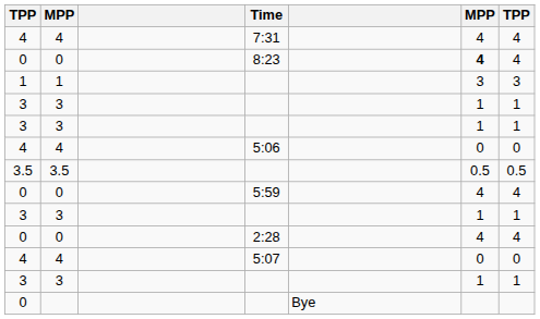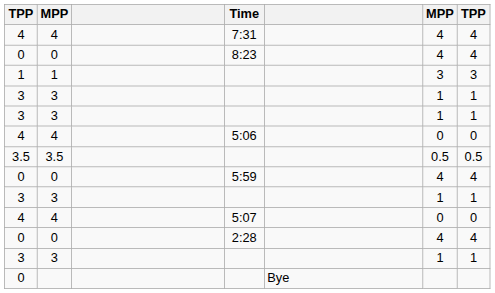 <table class="wikitable" style="text-align: center;" |>
 <tr>
 <th width="35">TPP</th>
 <th width="35">MPP</th>
 <th width="250"></th>
 <th width="45">Time</th>
 <th width="250"></th>
 <th width="35">MPP</th>
 <th width="35">TPP</th>
 </tr>
 <tr>
 <td>4</td>
 <td>4</td>
 <td style="text-align:left;"></td>
 <td>7:31</td>
 <td style="text-align:left;"></td>
 <td>4</td>
 <td>4</td>
 </tr>
 <tr>
 <td>0</td>
 <td>0</td>
 <td style="text-align:left;"><strong></strong></td>
 <td>8:23</td>
 <td style="text-align:left;"></td>
-<td><strong>4</strong></td>
+<td>4</td>
 <td>4</td>
 </tr>
 <tr>
 <td>1</td>
 <td>1</td>
 <td style="text-align:left;"><strong></strong></td>
 <td></td>
 <td style="text-align:left;"></td>
 <td>3</td>
 <td>3</td>
 </tr>
 <tr>
 <td>3</td>
 <td>3</td>
 <td style="text-align:left;"></td>
 <td></td>
 <td style="text-align:left;"><strong></strong></td>
 <td>1</td>
 <td>1</td>
 </tr>
 <tr>
 <td>3</td>
 <td>3</td>
 <td style="text-align:left;"></td>
 <td></td>
 <td style="text-align:left;"><strong></strong></td>
 <td>1</td>
 <td>1</td>
 </tr>
 <tr>
 <td>4</td>
 <td>4</td>
 <td style="text-align:left;"></td>
 <td>5:06</td>
 <td style="text-align:left;"><strong></strong></td>
 <td>0</td>
 <td>0</td>
 </tr>
 <tr>
 <td>3.5</td>
 <td>3.5</td>
 <td style="text-align:left;"></td>
 <td></td>
 <td style="text-align:left;"><strong></strong></td>
 <td>0.5</td>
 <td>0.5</td>
 </tr>
 <tr>
 <td>0</td>
 <td>0</td>
 <td style="text-align:left;"><strong></strong></td>
 <td>5:59</td>
 <td style="text-align:left;"></td>
 <td>4</td>
 <td>4</td>
 </tr>
 <tr>
 <td>3</td>
 <td>3</td>
 <td style="text-align:left;"></td>
 <td></td>
 <td style="text-align:left;"><strong></strong></td>
 <td>1</td>
 <td>1</td>
 </tr>
 <tr>
+<td>4</td>
+<td>4</td>
+<td style="text-align:left;"></td>
+<td>5:07</td>
+<td style="text-align:left;"><strong></strong></td>
+<td>0</td>
+<td>0</td>
+</tr>
+<tr>
 <td>0</td>
 <td>0</td>
 <td style="text-align:left;"><strong></strong></td>
 <td>2:28</td>
 <td style="text-align:left;"></td>
 <td>4</td>
 <td>4</td>
-</tr>
-<tr>
-<td>4</td>
-<td>4</td>
-<td style="text-align:left;"></td>
-<td>5:07</td>
-<td style="text-align:left;"><strong></strong></td>
-<td>0</td>
-<td>0</td>
 </tr>
 <tr>
 <td>3</td>
 <td>3</td>
 <td style="text-align:left;"></td>
 <td></td>
 <td style="text-align:left;"><strong></strong></td>
 <td>1</td>
 <td>1</td>
 </tr>
 <tr>
 <td>0</td>
 <td></td>
 <td style="text-align:left;"><strong></strong></td>
 <td></td>
 <td style="text-align:left;">Bye</td>
 <td></td>
 <td></td>
 </tr>
 </table>
